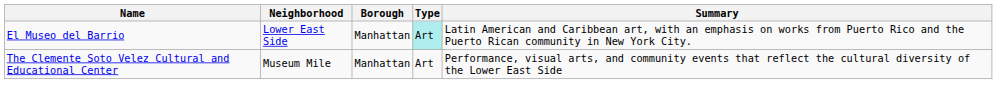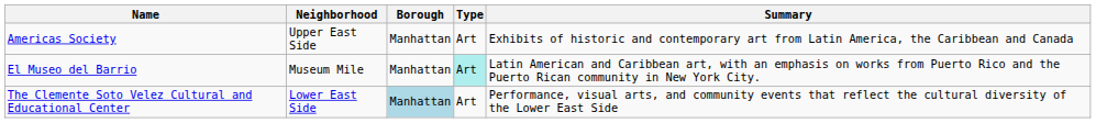 <table class="wikitable sortable">
 <tr>
 <th>Name</th>
 <th>Neighborhood</th>
 <th>Borough</th>
 <th>Type</th>
 <th>Summary</th>
 </tr>
 <tr>
+<td><a href='#'>Americas Society</a></td>
+<td>Upper East Side</td>
+<td>Manhattan</td>
+<td>Art</td>
+<td>Exhibits of historic and contemporary art from Latin America, the Caribbean and Canada</td>
+</tr>
+<tr>
 <td><a href='#'>El Museo del Barrio</a></td>
-<td><a href='#'>Lower East Side</a></td>
+<td>Museum Mile</td>
 <td>Manhattan</td>
 <td style="background: paleturquoise;">Art</td>
 <td>Latin American and Caribbean art, with an emphasis on works from Puerto Rico and the Puerto Rican community in New York City.</td>
 </tr>
 <tr>
 <td><a href='#'>The Clemente Soto Velez Cultural and Educational Center</a></td>
-<td>Museum Mile</td>
-<td>Manhattan</td>
+<td><a href='#'>Lower East Side</a></td>
+<td style="background: lightblue;">Manhattan</td>
 <td>Art</td>
 <td>Performance, visual arts, and community events that reflect the cultural diversity of the Lower East Side</td>
 </tr>
 </table>
